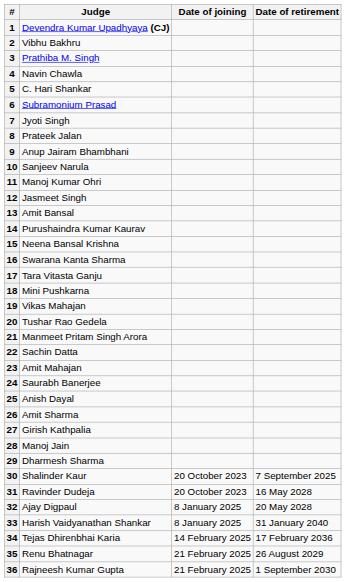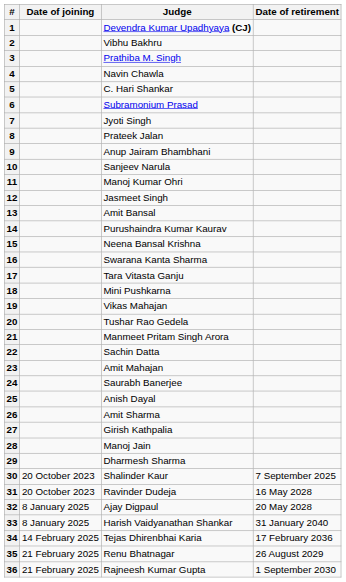 <table class="wikitable sortable">
 <tr>
 <th>#</th>
+<th>Date of joining</th>
 <th>Judge</th>
-<th>Date of joining</th>
 <th>Date of retirement</th>
 </tr>
 <tr>
 <th>1</th>
+<td></td>
 <td><a href='#'>Devendra Kumar Upadhyaya</a> <strong>(CJ)</strong></td>
-<td></td>
 <td></td>
 </tr>
 <tr>
 <th>2</th>
+<td></td>
 <td>Vibhu Bakhru</td>
-<td></td>
 <td></td>
 </tr>
 <tr>
 <th>3</th>
+<td></td>
 <td><a href='#'>Prathiba M. Singh</a></td>
-<td></td>
 <td></td>
 </tr>
 <tr>
 <th>4</th>
+<td></td>
 <td>Navin Chawla</td>
-<td></td>
 <td></td>
 </tr>
 <tr>
 <th>5</th>
+<td></td>
 <td>C. Hari Shankar</td>
-<td></td>
 <td></td>
 </tr>
 <tr>
 <th>6</th>
+<td></td>
 <td><a href='#'>Subramonium Prasad</a></td>
-<td></td>
 <td></td>
 </tr>
 <tr>
 <th>7</th>
+<td></td>
 <td>Jyoti Singh</td>
-<td></td>
 <td></td>
 </tr>
 <tr>
 <th>8</th>
+<td></td>
 <td>Prateek Jalan</td>
-<td></td>
 <td></td>
 </tr>
 <tr>
 <th>9</th>
+<td></td>
 <td>Anup Jairam Bhambhani</td>
-<td></td>
 <td></td>
 </tr>
 <tr>
 <th>10</th>
+<td></td>
 <td>Sanjeev Narula</td>
-<td></td>
 <td></td>
 </tr>
 <tr>
 <th>11</th>
+<td></td>
 <td>Manoj Kumar Ohri</td>
-<td></td>
 <td></td>
 </tr>
 <tr>
 <th>12</th>
+<td></td>
 <td>Jasmeet Singh</td>
-<td></td>
 <td></td>
 </tr>
 <tr>
 <th>13</th>
+<td></td>
 <td>Amit Bansal</td>
-<td></td>
 <td></td>
 </tr>
 <tr>
 <th>14</th>
+<td></td>
 <td>Purushaindra Kumar Kaurav</td>
-<td></td>
 <td></td>
 </tr>
 <tr>
 <th>15</th>
+<td></td>
 <td>Neena Bansal Krishna</td>
-<td></td>
 <td></td>
 </tr>
 <tr>
 <th>16</th>
+<td></td>
 <td>Swarana Kanta Sharma</td>
-<td></td>
 <td></td>
 </tr>
 <tr>
 <th>17</th>
+<td></td>
 <td>Tara Vitasta Ganju</td>
-<td></td>
 <td></td>
 </tr>
 <tr>
 <th>18</th>
+<td></td>
 <td>Mini Pushkarna</td>
-<td></td>
 <td></td>
 </tr>
 <tr>
 <th>19</th>
+<td></td>
 <td>Vikas Mahajan</td>
-<td></td>
 <td></td>
 </tr>
 <tr>
 <th>20</th>
+<td></td>
 <td>Tushar Rao Gedela</td>
-<td></td>
 <td></td>
 </tr>
 <tr>
 <th>21</th>
+<td></td>
 <td>Manmeet Pritam Singh Arora</td>
-<td></td>
 <td></td>
 </tr>
 <tr>
 <th>22</th>
+<td></td>
 <td>Sachin Datta</td>
-<td></td>
 <td></td>
 </tr>
 <tr>
 <th>23</th>
+<td></td>
 <td>Amit Mahajan</td>
-<td></td>
 <td></td>
 </tr>
 <tr>
 <th>24</th>
+<td></td>
 <td>Saurabh Banerjee</td>
-<td></td>
 <td></td>
 </tr>
 <tr>
 <th>25</th>
+<td></td>
 <td>Anish Dayal</td>
-<td></td>
 <td></td>
 </tr>
 <tr>
 <th>26</th>
+<td></td>
 <td>Amit Sharma</td>
-<td></td>
 <td></td>
 </tr>
 <tr>
 <th>27</th>
+<td></td>
 <td>Girish Kathpalia</td>
-<td></td>
 <td></td>
 </tr>
 <tr>
 <th>28</th>
+<td></td>
 <td>Manoj Jain</td>
-<td></td>
 <td></td>
 </tr>
 <tr>
 <th>29</th>
+<td></td>
 <td>Dharmesh Sharma</td>
-<td></td>
 <td></td>
 </tr>
 <tr>
 <th>30</th>
+<td>20 October 2023</td>
 <td>Shalinder Kaur</td>
-<td>20 October 2023</td>
 <td>7 September 2025</td>
 </tr>
 <tr>
 <th>31</th>
+<td>20 October 2023</td>
 <td>Ravinder Dudeja</td>
-<td>20 October 2023</td>
 <td>16 May 2028</td>
 </tr>
 <tr>
 <th>32</th>
+<td>8 January 2025</td>
 <td>Ajay Digpaul</td>
-<td>8 January 2025</td>
 <td>20 May 2028</td>
 </tr>
 <tr>
 <th>33</th>
+<td>8 January 2025</td>
 <td>Harish Vaidyanathan Shankar</td>
-<td>8 January 2025</td>
 <td>31 January 2040</td>
 </tr>
 <tr>
 <th>34</th>
+<td>14 February 2025</td>
 <td>Tejas Dhirenbhai Karia</td>
-<td>14 February 2025</td>
 <td>17 February 2036</td>
 </tr>
 <tr>
 <th>35</th>
+<td>21 February 2025</td>
 <td>Renu Bhatnagar</td>
-<td>21 February 2025</td>
 <td>26 August 2029</td>
 </tr>
 <tr>
 <th>36</th>
+<td>21 February 2025</td>
 <td>Rajneesh Kumar Gupta</td>
-<td>21 February 2025</td>
 <td>1 September 2030</td>
 </tr>
 </table>
